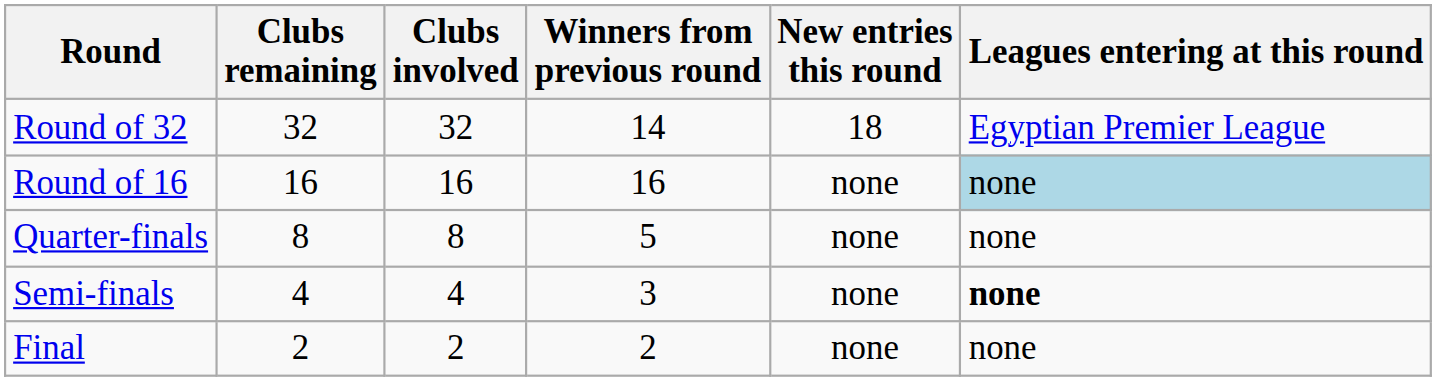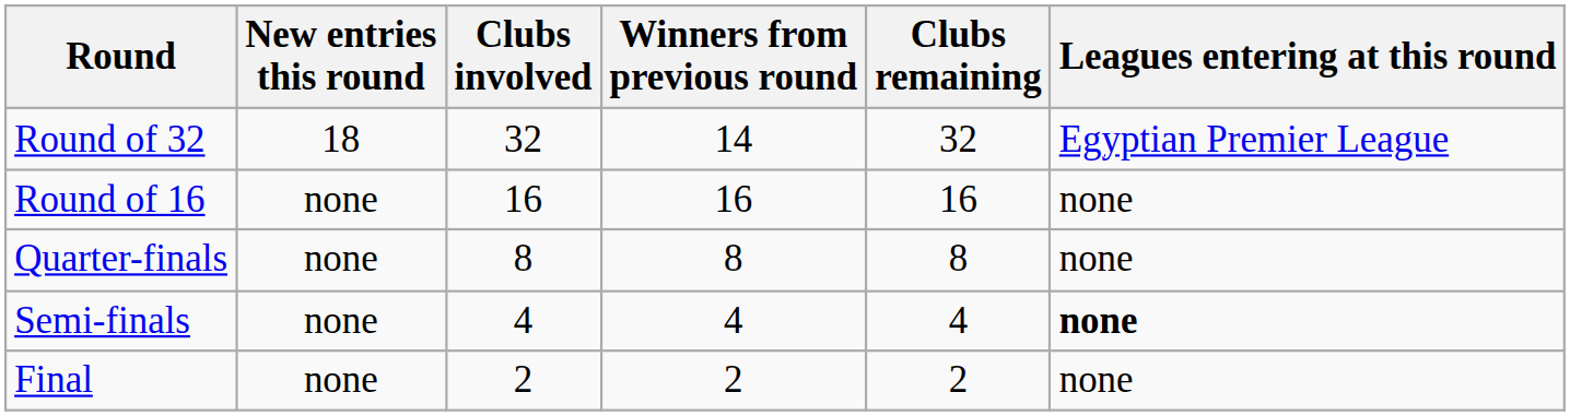 <table class="wikitable">
 <tr>
 <th>Round</th>
-<th>Clubs<br>remaining</th>
+<th>New entries<br>this round</th>
 <th>Clubs<br>involved</th>
 <th>Winners from<br>previous round</th>
-<th>New entries<br>this round</th>
+<th>Clubs<br>remaining</th>
 <th>Leagues entering at this round</th>
 </tr>
 <tr>
 <td><a href='#'>Round of 32</a></td>
-<td style="text-align:center;">32</td>
+<td style="text-align:center;">18</td>
 <td style="text-align:center;">32</td>
 <td style="text-align:center;">14</td>
-<td style="text-align:center;">18</td>
+<td style="text-align:center;">32</td>
 <td><a href='#'>Egyptian Premier League</a></td>
 </tr>
 <tr>
 <td><a href='#'>Round of 16</a></td>
+<td style="text-align:center;">none</td>
 <td style="text-align:center;">16</td>
 <td style="text-align:center;">16</td>
 <td style="text-align:center;">16</td>
-<td style="text-align:center;">none</td>
-<td style="background: lightblue;">none</td>
+<td>none</td>
 </tr>
 <tr>
 <td><a href='#'>Quarter-finals</a></td>
+<td style="text-align:center;">none</td>
 <td style="text-align:center;">8</td>
 <td style="text-align:center;">8</td>
-<td style="text-align:center;">5</td>
-<td style="text-align:center;">none</td>
+<td style="text-align:center;">8</td>
 <td>none</td>
 </tr>
 <tr>
 <td><a href='#'>Semi-finals</a></td>
+<td style="text-align:center;">none</td>
 <td style="text-align:center;">4</td>
 <td style="text-align:center;">4</td>
-<td style="text-align:center;">3</td>
-<td style="text-align:center;">none</td>
+<td style="text-align:center;">4</td>
 <td><strong>none</strong></td>
 </tr>
 <tr>
 <td><a href='#'>Final</a></td>
+<td style="text-align:center;">none</td>
 <td style="text-align:center;">2</td>
 <td style="text-align:center;">2</td>
 <td style="text-align:center;">2</td>
-<td style="text-align:center;">none</td>
 <td>none</td>
 </tr>
 </table>
